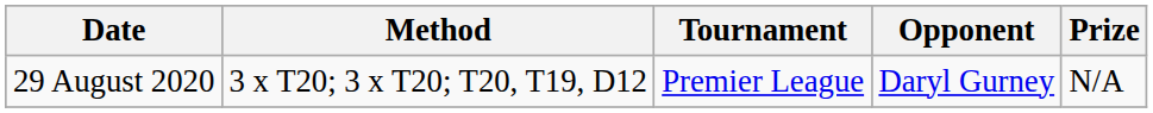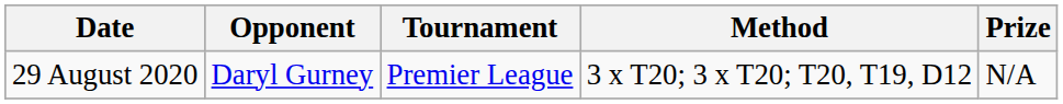 <table class="wikitable">
 <tr>
 <th>Date</th>
+<th>Opponent</th>
+<th>Tournament</th>
 <th>Method</th>
-<th>Tournament</th>
-<th>Opponent</th>
 <th>Prize</th>
 </tr>
 <tr>
 <td>29 August 2020</td>
+<td> <a href='#'>Daryl Gurney</a></td>
+<td><a href='#'>Premier League</a></td>
 <td>3 x T20; 3 x T20; T20, T19, D12</td>
-<td><a href='#'>Premier League</a></td>
-<td> <a href='#'>Daryl Gurney</a></td>
 <td>N/A</td>
 </tr>
 </table>
